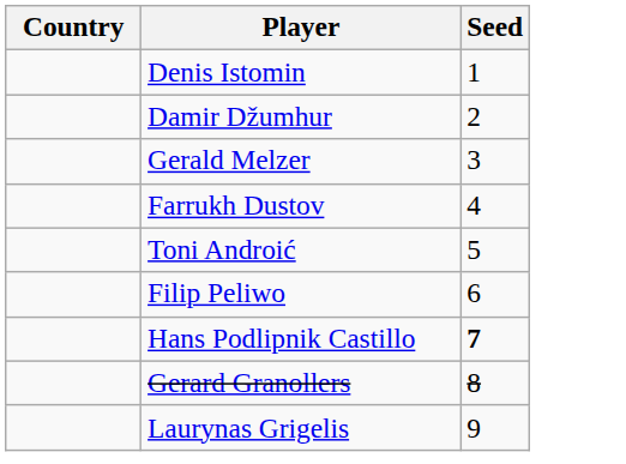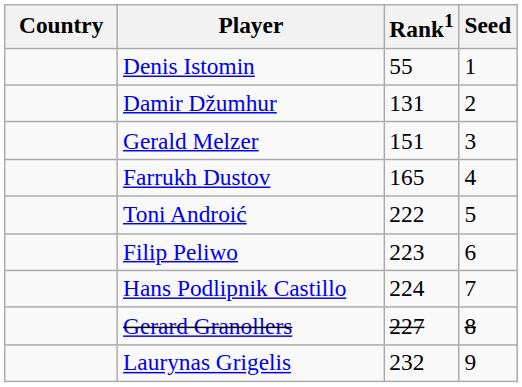 <table class="sortable wikitable">
 <tr>
 <th width="70">Country</th>
 <th width="175">Player</th>
+<th>Rank<sup>1</sup></th>
 <th>Seed</th>
 </tr>
 <tr>
 <td></td>
 <td><a href='#'>Denis Istomin</a></td>
+<td>55</td>
 <td>1</td>
 </tr>
 <tr>
 <td></td>
 <td><a href='#'>Damir Džumhur</a></td>
+<td>131</td>
 <td>2</td>
 </tr>
 <tr>
 <td></td>
 <td><a href='#'>Gerald Melzer</a></td>
+<td>151</td>
 <td>3</td>
 </tr>
 <tr>
 <td></td>
 <td><a href='#'>Farrukh Dustov</a></td>
+<td>165</td>
 <td>4</td>
 </tr>
 <tr>
 <td></td>
 <td><a href='#'>Toni Androić</a></td>
+<td>222</td>
 <td>5</td>
 </tr>
 <tr>
 <td></td>
 <td><a href='#'>Filip Peliwo</a></td>
+<td>223</td>
 <td>6</td>
 </tr>
 <tr>
 <td></td>
 <td><a href='#'>Hans Podlipnik Castillo</a></td>
-<td><strong>7</strong></td>
+<td>224</td>
+<td>7</td>
 </tr>
 <tr>
 <td><s></s></td>
 <td><s><a href='#'>Gerard Granollers</a></s></td>
+<td><s>227</s></td>
 <td><s>8</s></td>
 </tr>
 <tr>
 <td></td>
 <td><a href='#'>Laurynas Grigelis</a></td>
+<td>232</td>
 <td>9</td>
 </tr>
 </table>
